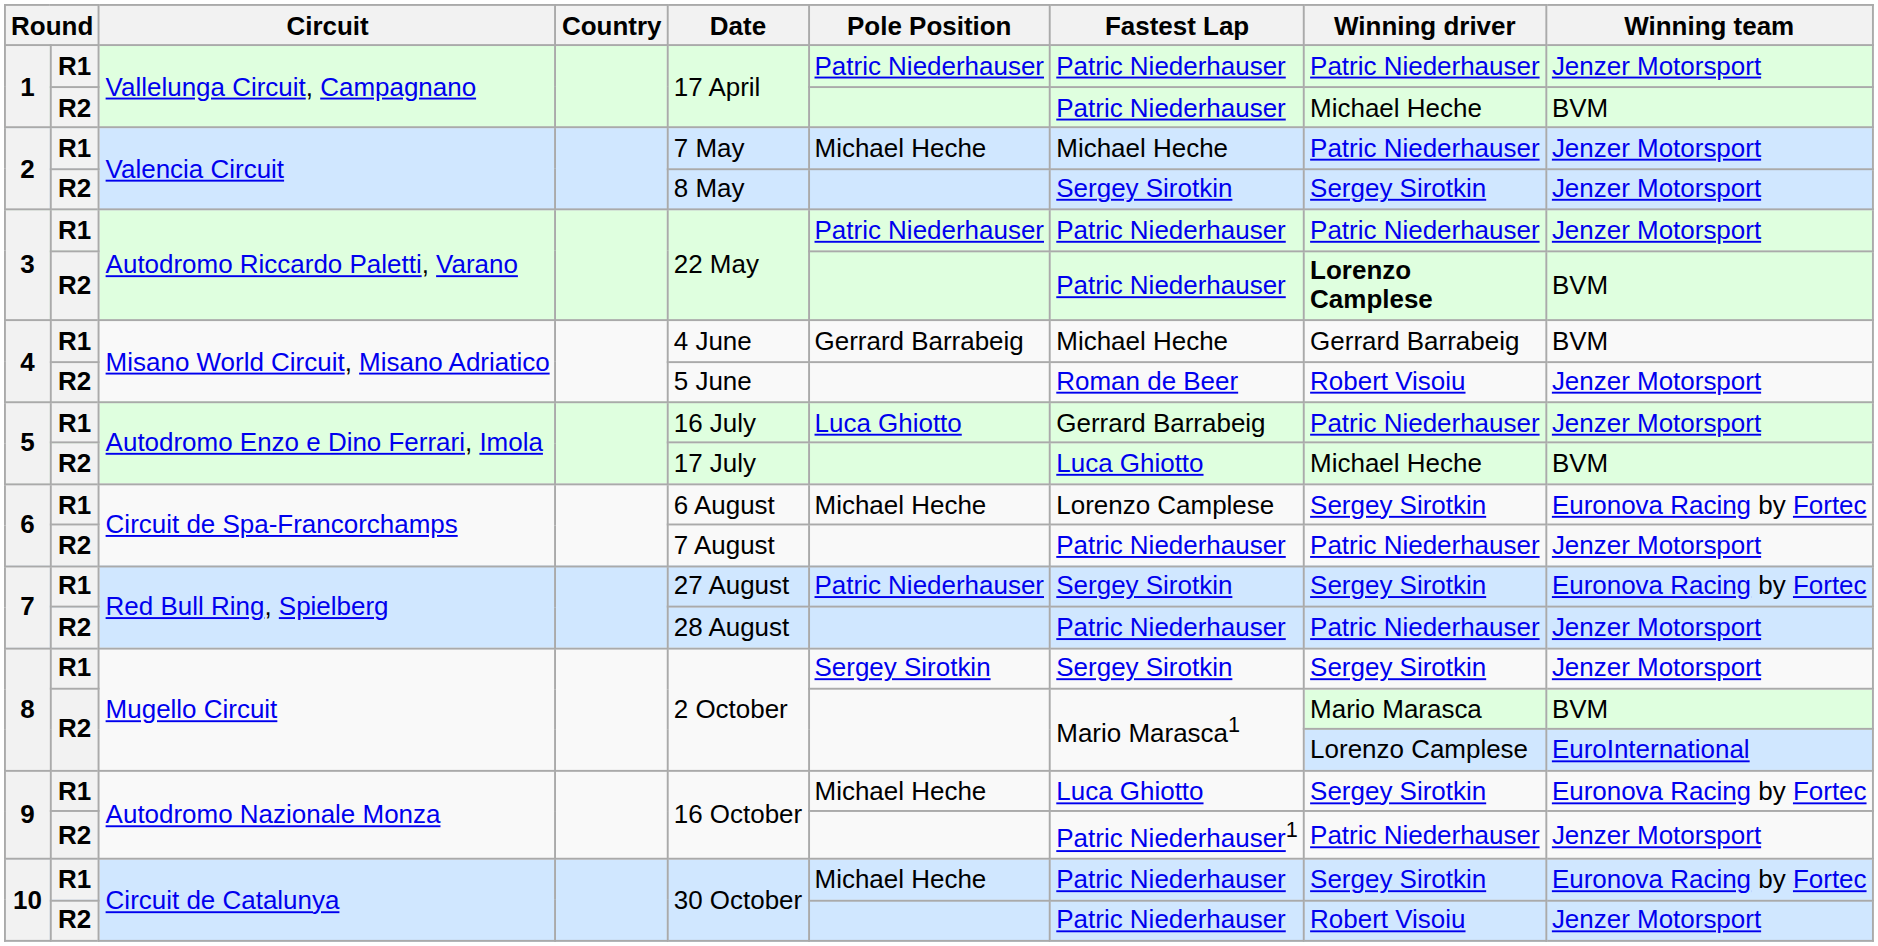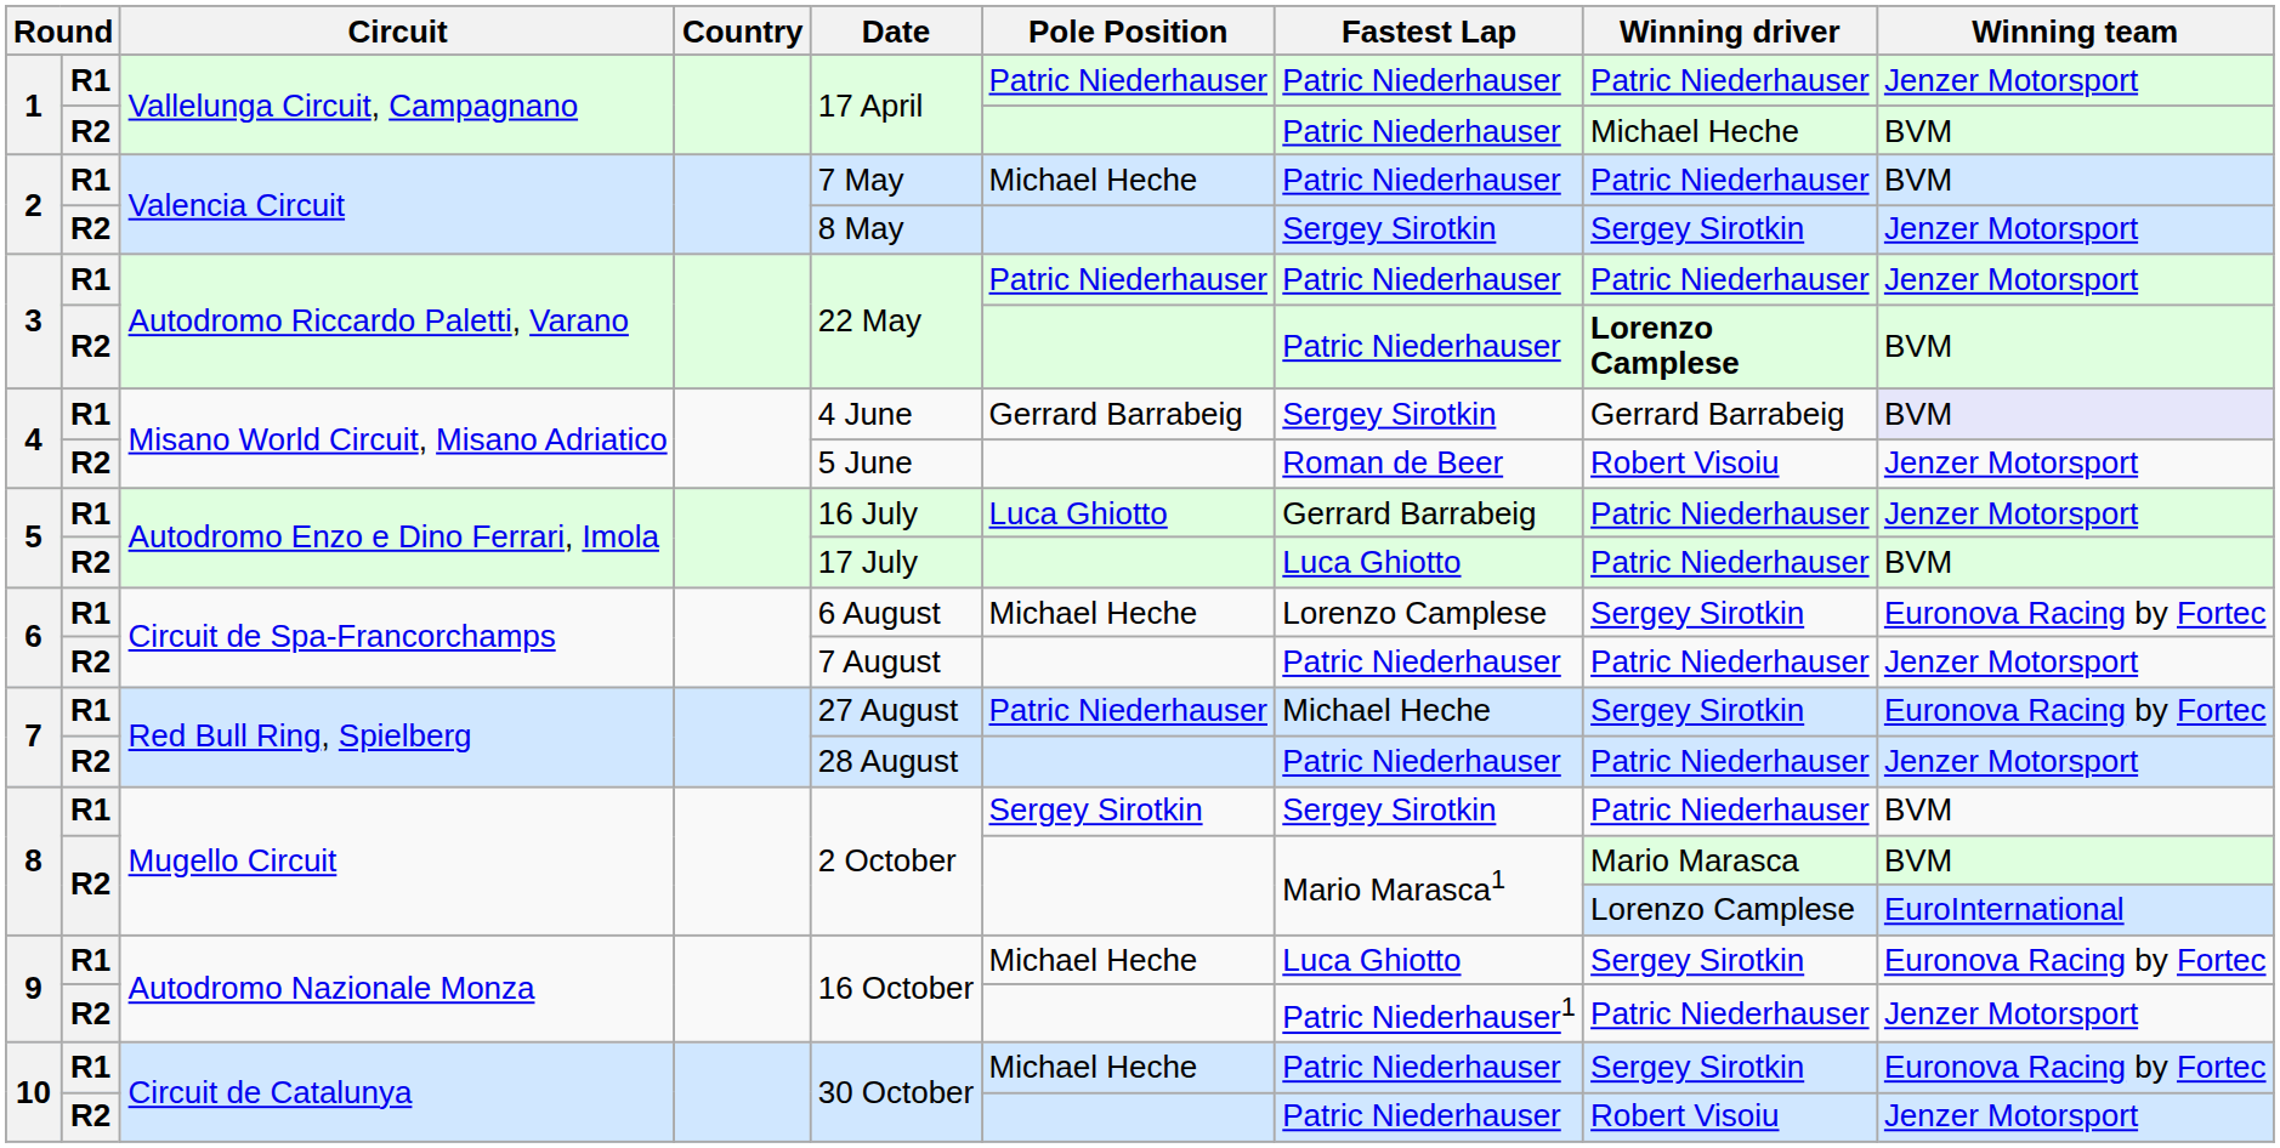 <table class="wikitable" border="1" style="font-size: 85%">
 <tr>
 <th colspan=2>Round</th>
 <th>Circuit</th>
 <th>Country</th>
 <th>Date</th>
 <th>Pole Position</th>
 <th>Fastest Lap</th>
 <th>Winning driver</th>
 <th>Winning team</th>
 </tr>
 <tr style="background:#DFFFDF;">
 <th rowspan=2>1</th>
 <th>R1</th>
 <td rowspan=2 nowrap><a href='#'>Vallelunga Circuit</a>, <a href='#'>Campagnano</a></td>
 <td rowspan=2></td>
 <td rowspan=2>17 April</td>
 <td nowrap> <a href='#'>Patric Niederhauser</a></td>
 <td nowrap> <a href='#'>Patric Niederhauser</a></td>
 <td nowrap> <a href='#'>Patric Niederhauser</a></td>
 <td nowrap> <a href='#'>Jenzer Motorsport</a></td>
 </tr>
 <tr style="background:#DFFFDF;">
 <th>R2</th>
 <td></td>
 <td> <a href='#'>Patric Niederhauser</a></td>
 <td> Michael Heche</td>
 <td> BVM</td>
 </tr>
 <tr style="background:#D0E7FF;">
 <th rowspan=2>2</th>
 <th>R1</th>
 <td rowspan=2><a href='#'>Valencia Circuit</a></td>
 <td rowspan=2></td>
 <td>7 May</td>
 <td> Michael Heche</td>
-<td> Michael Heche</td>
 <td> <a href='#'>Patric Niederhauser</a></td>
-<td> <a href='#'>Jenzer Motorsport</a></td>
+<td> <a href='#'>Patric Niederhauser</a></td>
+<td> BVM</td>
 </tr>
 <tr style="background:#D0E7FF;">
 <th>R2</th>
 <td>8 May</td>
 <td></td>
 <td> <a href='#'>Sergey Sirotkin</a></td>
 <td> <a href='#'>Sergey Sirotkin</a></td>
 <td> <a href='#'>Jenzer Motorsport</a></td>
 </tr>
 <tr style="background:#DFFFDF;">
 <th rowspan=2>3</th>
 <th>R1</th>
 <td rowspan=2><a href='#'>Autodromo Riccardo Paletti</a>, <a href='#'>Varano</a></td>
 <td rowspan=2></td>
 <td rowspan=2>22 May</td>
 <td> <a href='#'>Patric Niederhauser</a></td>
 <td> <a href='#'>Patric Niederhauser</a></td>
 <td> <a href='#'>Patric Niederhauser</a></td>
 <td> <a href='#'>Jenzer Motorsport</a></td>
 </tr>
 <tr style="background:#DFFFDF;">
 <th>R2</th>
 <td></td>
 <td> <a href='#'>Patric Niederhauser</a></td>
 <td><strong> Lorenzo Camplese</strong></td>
 <td> BVM</td>
 </tr>
 <tr>
 <th rowspan=2>4</th>
 <th>R1</th>
 <td rowspan=2 nowrap><a href='#'>Misano World Circuit</a>, <a href='#'>Misano Adriatico</a></td>
 <td rowspan=2></td>
 <td>4 June</td>
 <td> Gerrard Barrabeig</td>
-<td> Michael Heche</td>
+<td> <a href='#'>Sergey Sirotkin</a></td>
 <td> Gerrard Barrabeig</td>
-<td> BVM</td>
+<td style="background: lavender;"> BVM</td>
 </tr>
 <tr>
 <th>R2</th>
 <td>5 June</td>
 <td></td>
 <td> <a href='#'>Roman de Beer</a></td>
 <td> <a href='#'>Robert Visoiu</a></td>
 <td> <a href='#'>Jenzer Motorsport</a></td>
 </tr>
 <tr style="background:#DFFFDF;">
 <th rowspan=2>5</th>
 <th>R1</th>
 <td rowspan=2><a href='#'>Autodromo Enzo e Dino Ferrari</a>, <a href='#'>Imola</a></td>
 <td rowspan=2></td>
 <td>16 July</td>
 <td> <a href='#'>Luca Ghiotto</a></td>
 <td> Gerrard Barrabeig</td>
 <td> <a href='#'>Patric Niederhauser</a></td>
 <td> <a href='#'>Jenzer Motorsport</a></td>
 </tr>
 <tr style="background:#DFFFDF;">
 <th>R2</th>
 <td>17 July</td>
 <td></td>
 <td> <a href='#'>Luca Ghiotto</a></td>
-<td> Michael Heche</td>
+<td> <a href='#'>Patric Niederhauser</a></td>
 <td> BVM</td>
 </tr>
 <tr>
 <th rowspan=2>6</th>
 <th>R1</th>
 <td rowspan=2><a href='#'>Circuit de Spa-Francorchamps</a></td>
 <td rowspan=2 nowrap></td>
 <td>6 August</td>
 <td> Michael Heche</td>
 <td> Lorenzo Camplese</td>
 <td> <a href='#'>Sergey Sirotkin</a></td>
 <td nowrap> <a href='#'>Euronova Racing</a> by <a href='#'>Fortec</a></td>
 </tr>
 <tr>
 <th>R2</th>
 <td>7 August</td>
 <td></td>
 <td> <a href='#'>Patric Niederhauser</a></td>
 <td> <a href='#'>Patric Niederhauser</a></td>
 <td> <a href='#'>Jenzer Motorsport</a></td>
 </tr>
 <tr style="background:#D0E7FF;">
 <th rowspan=2>7</th>
 <th>R1</th>
 <td rowspan=2><a href='#'>Red Bull Ring</a>, <a href='#'>Spielberg</a></td>
 <td rowspan=2></td>
 <td>27 August</td>
 <td> <a href='#'>Patric Niederhauser</a></td>
-<td> <a href='#'>Sergey Sirotkin</a></td>
+<td> Michael Heche</td>
 <td> <a href='#'>Sergey Sirotkin</a></td>
 <td> <a href='#'>Euronova Racing</a> by <a href='#'>Fortec</a></td>
 </tr>
 <tr style="background:#D0E7FF;">
 <th>R2</th>
 <td>28 August</td>
 <td></td>
 <td> <a href='#'>Patric Niederhauser</a></td>
 <td> <a href='#'>Patric Niederhauser</a></td>
 <td> <a href='#'>Jenzer Motorsport</a></td>
 </tr>
 <tr>
 <th rowspan=3>8</th>
 <th>R1</th>
 <td rowspan=3><a href='#'>Mugello Circuit</a></td>
 <td rowspan=3></td>
 <td rowspan=3>2 October</td>
 <td> <a href='#'>Sergey Sirotkin</a></td>
 <td> <a href='#'>Sergey Sirotkin</a></td>
-<td> <a href='#'>Sergey Sirotkin</a></td>
-<td> <a href='#'>Jenzer Motorsport</a></td>
+<td> <a href='#'>Patric Niederhauser</a></td>
+<td> BVM</td>
 </tr>
 <tr>
 <th rowspan=2>R2</th>
 <td rowspan=2></td>
 <td rowspan=2> Mario Marasca<sup>1</sup></td>
 <td style="background:#DFFFDF;"> Mario Marasca</td>
 <td style="background:#DFFFDF;"> BVM</td>
 </tr>
 <tr>
 <td style="background:#D0E7FF;" nowrap> Lorenzo Camplese</td>
 <td style="background:#D0E7FF;"> <a href='#'>EuroInternational</a></td>
 </tr>
 <tr>
 <th rowspan=2>9</th>
 <th>R1</th>
 <td rowspan=2><a href='#'>Autodromo Nazionale Monza</a></td>
 <td rowspan=2></td>
 <td rowspan=2>16 October</td>
 <td> Michael Heche</td>
 <td> <a href='#'>Luca Ghiotto</a></td>
 <td> <a href='#'>Sergey Sirotkin</a></td>
 <td> <a href='#'>Euronova Racing</a> by <a href='#'>Fortec</a></td>
 </tr>
 <tr>
 <th>R2</th>
 <td></td>
 <td nowrap> <a href='#'>Patric Niederhauser</a><sup>1</sup></td>
 <td> <a href='#'>Patric Niederhauser</a></td>
 <td> <a href='#'>Jenzer Motorsport</a></td>
 </tr>
 <tr style="background:#D0E7FF;">
 <th rowspan=2>10</th>
 <th>R1</th>
 <td rowspan=2><a href='#'>Circuit de Catalunya</a></td>
 <td rowspan=2></td>
 <td rowspan=2 nowrap>30 October</td>
 <td> Michael Heche</td>
 <td> <a href='#'>Patric Niederhauser</a></td>
 <td> <a href='#'>Sergey Sirotkin</a></td>
 <td> <a href='#'>Euronova Racing</a> by <a href='#'>Fortec</a></td>
 </tr>
 <tr style="background:#D0E7FF;">
 <th>R2</th>
 <td></td>
 <td> <a href='#'>Patric Niederhauser</a></td>
 <td> <a href='#'>Robert Visoiu</a></td>
 <td> <a href='#'>Jenzer Motorsport</a></td>
 </tr>
 </table>
